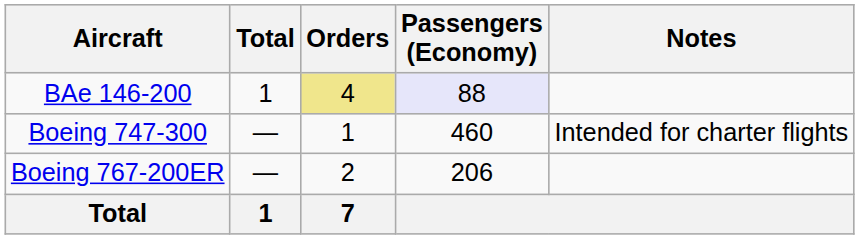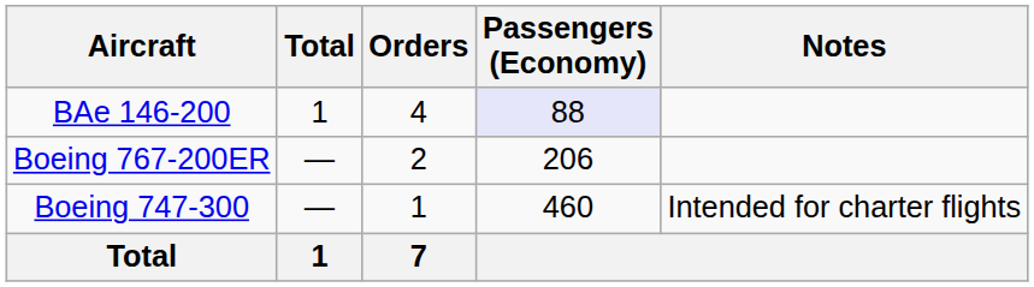 <table class="wikitable" style="margin:0.5em auto; text-align:center">
 <tr>
 <th>Aircraft</th>
 <th>Total</th>
 <th>Orders</th>
 <th>Passengers<br>(Economy)</th>
 <th>Notes</th>
 </tr>
 <tr>
 <td><a href='#'>BAe 146-200</a></td>
 <td>1</td>
-<td style="background: khaki;">4</td>
+<td>4</td>
 <td style="background: lavender;">88</td>
+<td></td>
+</tr>
+<tr>
+<td><a href='#'>Boeing 767-200ER</a></td>
+<td>—</td>
+<td>2</td>
+<td>206</td>
 <td></td>
 </tr>
 <tr>
 <td><a href='#'>Boeing 747-300</a></td>
 <td>—</td>
 <td>1</td>
 <td>460</td>
 <td>Intended for charter flights</td>
 </tr>
 <tr>
-<td><a href='#'>Boeing 767-200ER</a></td>
-<td>—</td>
-<td>2</td>
-<td>206</td>
-<td></td>
-</tr>
-<tr>
 <th>Total</th>
 <th>1</th>
 <th>7</th>
 <th colspan=2></th>
 </tr>
 </table>
